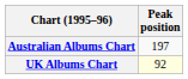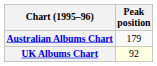 <table class="wikitable sortable plainrowheaders" style="text-align:center;">
 <tr>
 <th>Chart (1995–96)</th>
 <th>Peak<br>position</th>
 </tr>
 <tr>
 <th scope="row"><a href='#'>Australian Albums Chart</a></th>
-<td>197</td>
+<td>179</td>
 </tr>
 <tr>
 <th scope="row"><a href='#'>UK Albums Chart</a></th>
 <td style="background: lightyellow;">92</td>
 </tr>
 </table>
